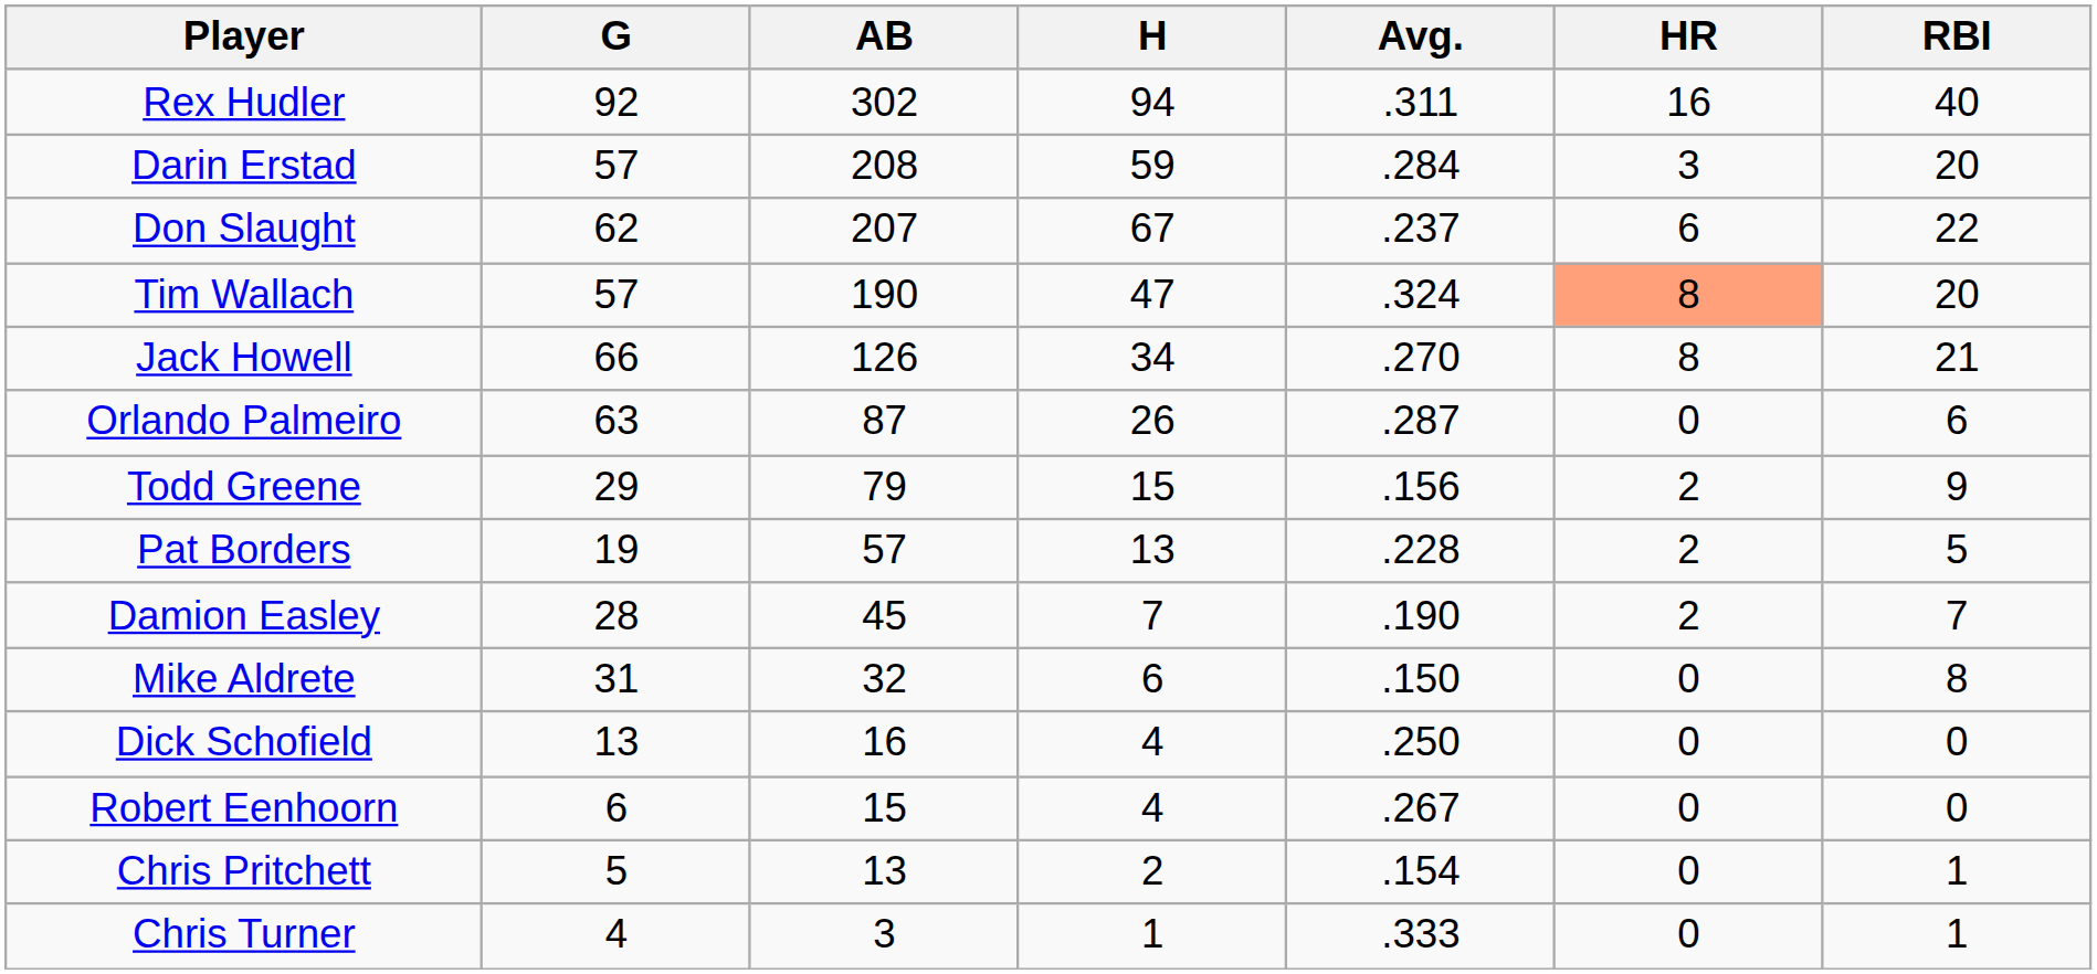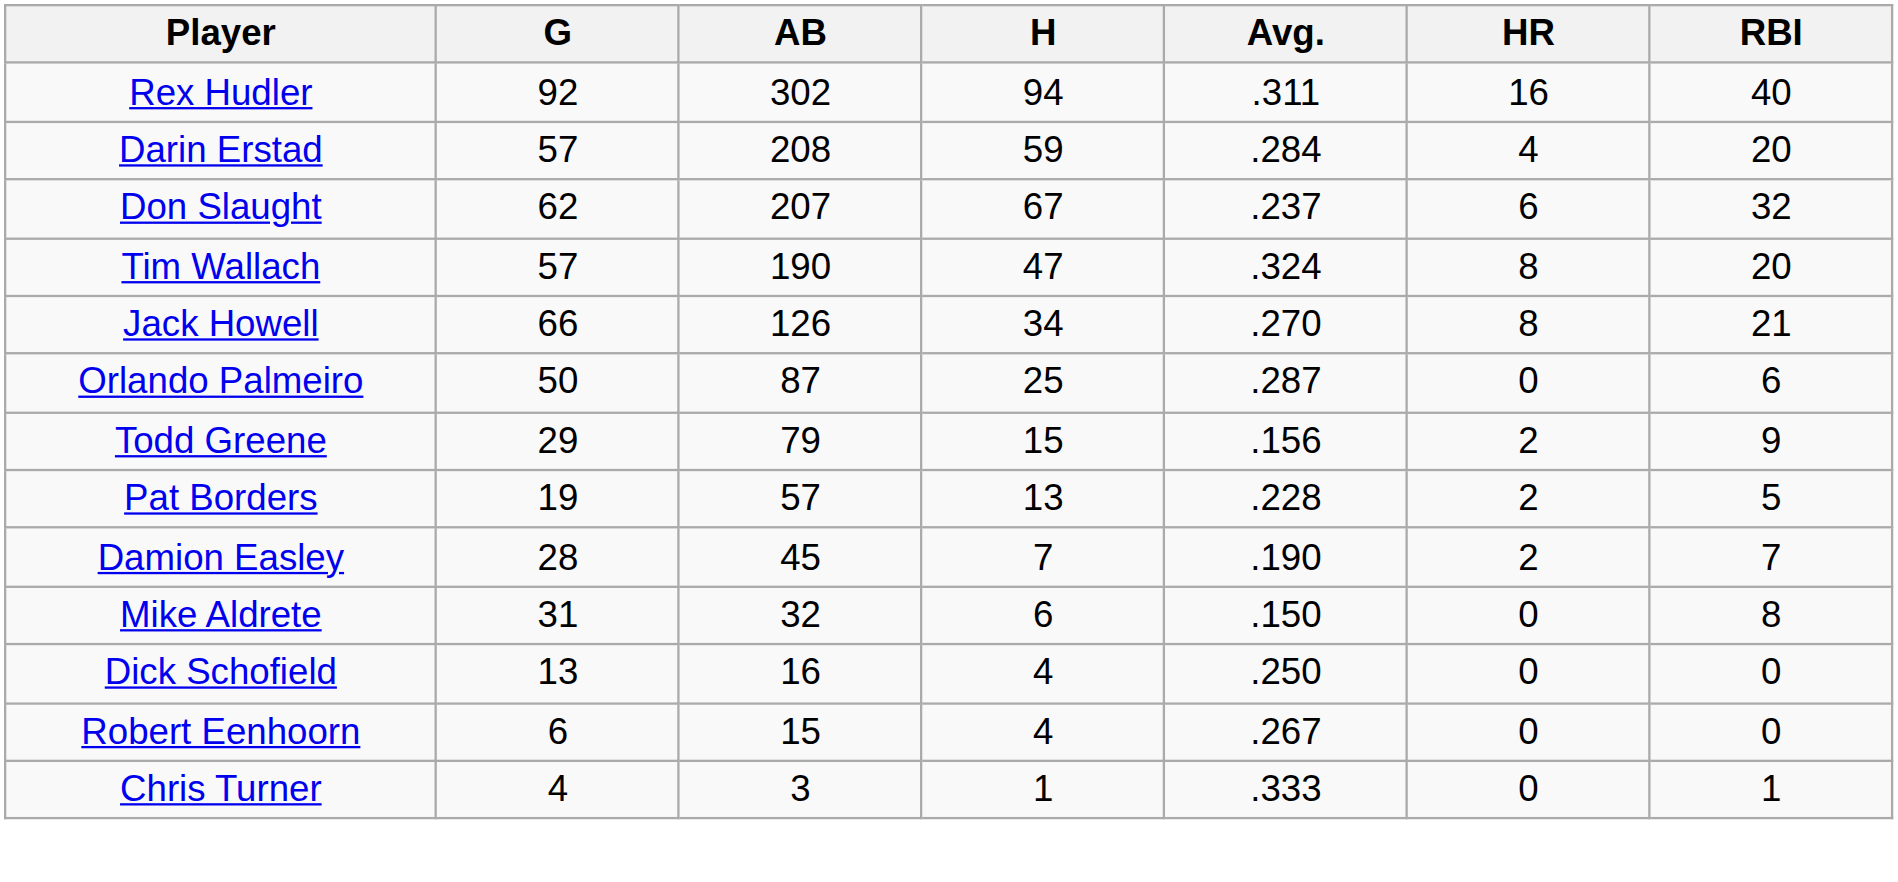 <table class="wikitable sortable">
 <tr>
 <th bgcolor="#DDDDFF" width="16%">Player</th>
 <th bgcolor="#DDDDFF" width="9%">G</th>
 <th bgcolor="#DDDDFF" width="9%">AB</th>
 <th bgcolor="#DDDDFF" width="9%">H</th>
 <th bgcolor="#DDDDFF" width="9%">Avg.</th>
 <th bgcolor="#DDDDFF" width="9%">HR</th>
 <th bgcolor="#DDDDFF" width="9%">RBI</th>
 </tr>
 <tr align=center>
 <td><a href='#'>Rex Hudler</a></td>
 <td>92</td>
 <td>302</td>
 <td>94</td>
 <td>.311</td>
 <td>16</td>
 <td>40</td>
 </tr>
 <tr align=center>
 <td><a href='#'>Darin Erstad</a></td>
 <td>57</td>
 <td>208</td>
 <td>59</td>
 <td>.284</td>
-<td>3</td>
+<td>4</td>
 <td>20</td>
 </tr>
 <tr align=center>
 <td><a href='#'>Don Slaught</a></td>
 <td>62</td>
 <td>207</td>
 <td>67</td>
 <td>.237</td>
 <td>6</td>
-<td>22</td>
+<td>32</td>
 </tr>
 <tr align=center>
 <td><a href='#'>Tim Wallach</a></td>
 <td>57</td>
 <td>190</td>
 <td>47</td>
 <td>.324</td>
-<td style="background: lightsalmon;">8</td>
+<td>8</td>
 <td>20</td>
 </tr>
 <tr align=center>
 <td><a href='#'>Jack Howell</a></td>
 <td>66</td>
 <td>126</td>
 <td>34</td>
 <td>.270</td>
 <td>8</td>
 <td>21</td>
 </tr>
 <tr align=center>
 <td><a href='#'>Orlando Palmeiro</a></td>
-<td>63</td>
+<td>50</td>
 <td>87</td>
-<td>26</td>
+<td>25</td>
 <td>.287</td>
 <td>0</td>
 <td>6</td>
 </tr>
 <tr align=center>
 <td><a href='#'>Todd Greene</a></td>
 <td>29</td>
 <td>79</td>
 <td>15</td>
 <td>.156</td>
 <td>2</td>
 <td>9</td>
 </tr>
 <tr align=center>
 <td><a href='#'>Pat Borders</a></td>
 <td>19</td>
 <td>57</td>
 <td>13</td>
 <td>.228</td>
 <td>2</td>
 <td>5</td>
 </tr>
 <tr align=center>
 <td><a href='#'>Damion Easley</a></td>
 <td>28</td>
 <td>45</td>
 <td>7</td>
 <td>.190</td>
 <td>2</td>
 <td>7</td>
 </tr>
 <tr align=center>
 <td><a href='#'>Mike Aldrete</a></td>
 <td>31</td>
 <td>32</td>
 <td>6</td>
 <td>.150</td>
 <td>0</td>
 <td>8</td>
 </tr>
 <tr align=center>
 <td><a href='#'>Dick Schofield</a></td>
 <td>13</td>
 <td>16</td>
 <td>4</td>
 <td>.250</td>
 <td>0</td>
 <td>0</td>
 </tr>
 <tr align=center>
 <td><a href='#'>Robert Eenhoorn</a></td>
 <td>6</td>
 <td>15</td>
 <td>4</td>
 <td>.267</td>
 <td>0</td>
 <td>0</td>
 </tr>
 <tr align=center>
-<td><a href='#'>Chris Pritchett</a></td>
-<td>5</td>
-<td>13</td>
-<td>2</td>
-<td>.154</td>
-<td>0</td>
-<td>1</td>
-</tr>
-<tr align=center>
 <td><a href='#'>Chris Turner</a></td>
 <td>4</td>
 <td>3</td>
 <td>1</td>
 <td>.333</td>
 <td>0</td>
 <td>1</td>
 </tr>
 </table>
